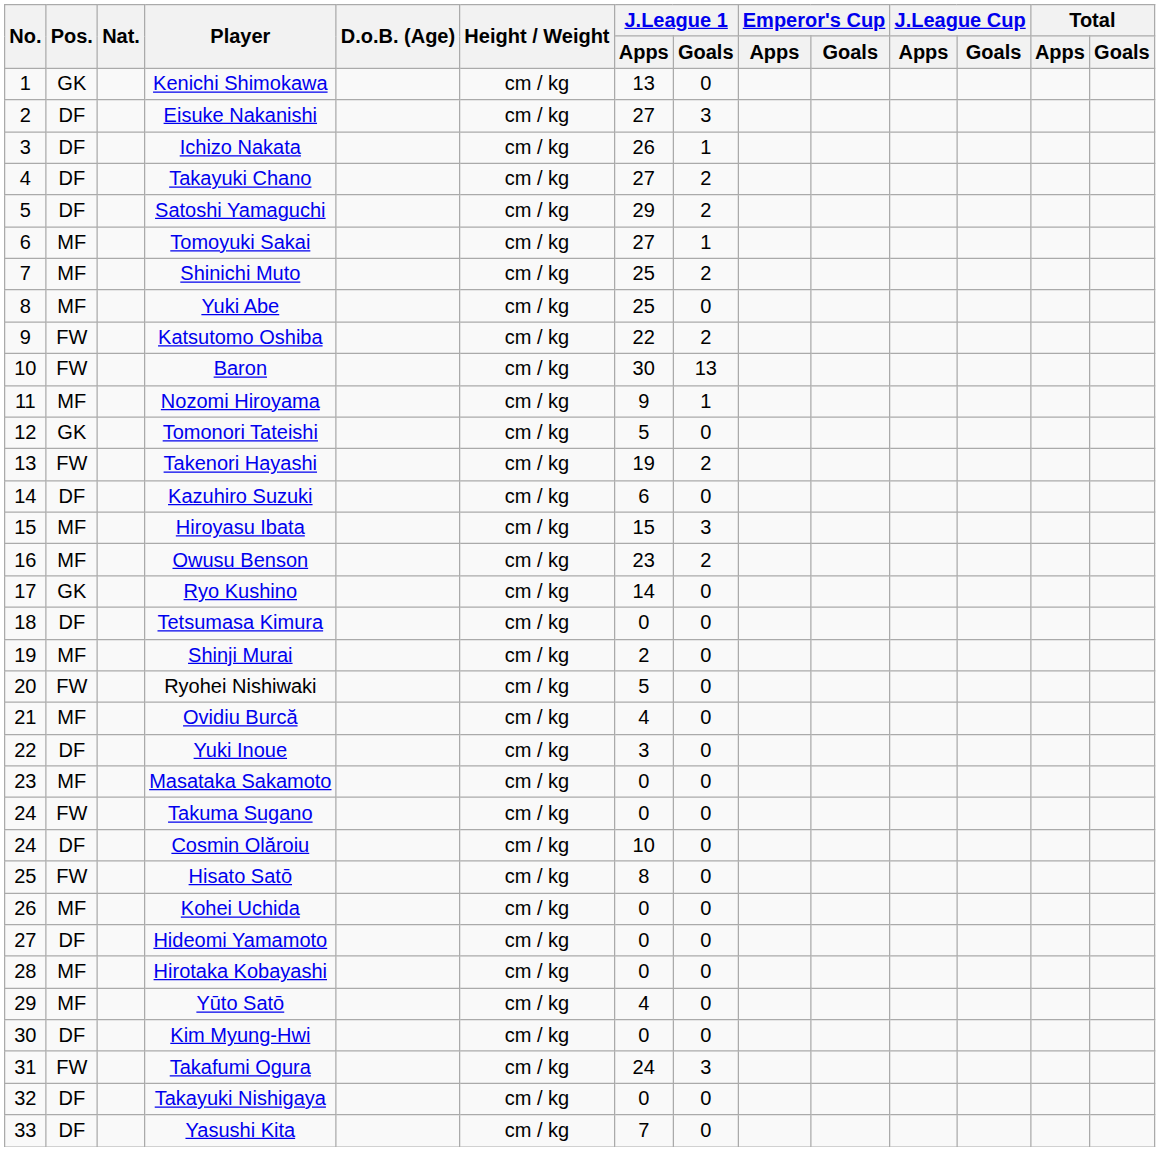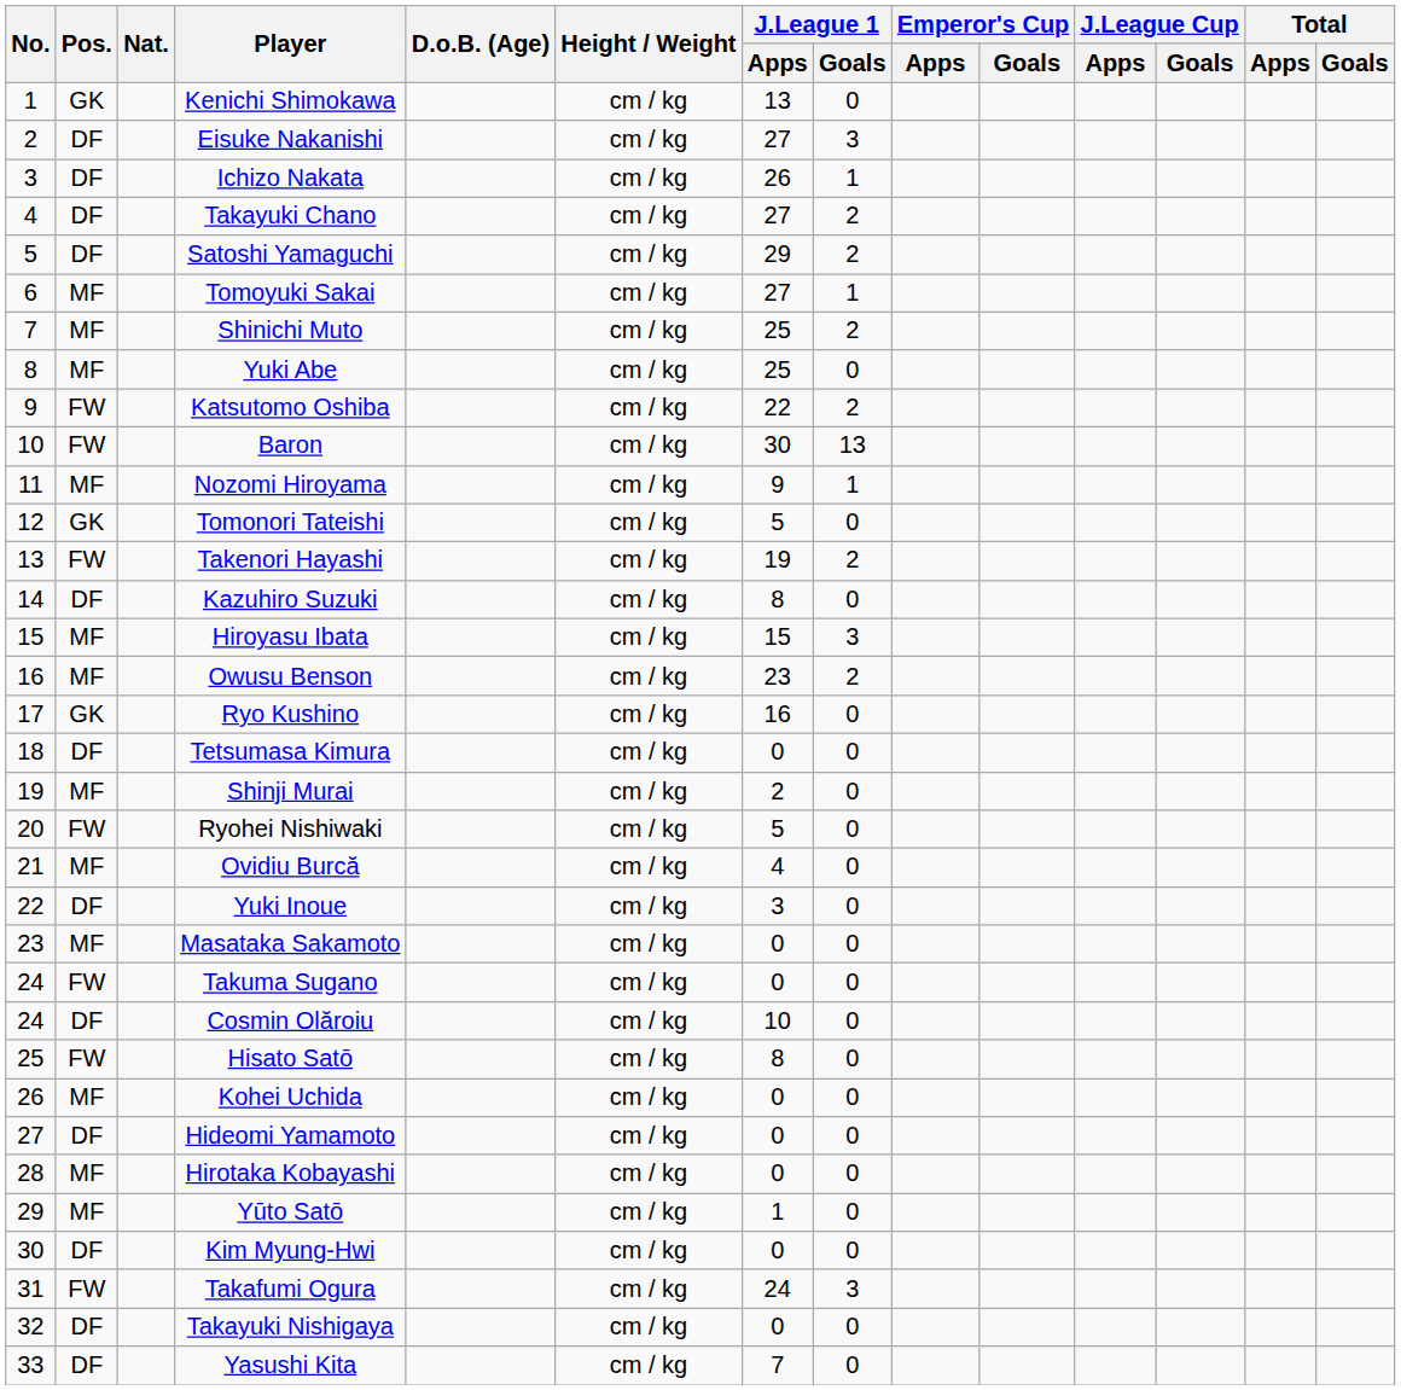 <table class="wikitable" style="text-align:center;">
 <tr>
 <th rowspan="2">No.</th>
 <th rowspan="2">Pos.</th>
 <th rowspan="2">Nat.</th>
 <th rowspan="2">Player</th>
 <th rowspan="2">D.o.B. (Age)</th>
 <th rowspan="2">Height / Weight</th>
 <th colspan="2"><a href='#'>J.League 1</a></th>
 <th colspan="2"><a href='#'>Emperor's Cup</a></th>
 <th colspan="2"><a href='#'>J.League Cup</a></th>
 <th colspan="2">Total</th>
 </tr>
 <tr>
 <th>Apps</th>
 <th>Goals</th>
 <th>Apps</th>
 <th>Goals</th>
 <th>Apps</th>
 <th>Goals</th>
 <th>Apps</th>
 <th>Goals</th>
 </tr>
 <tr>
 <td>1</td>
 <td>GK</td>
 <td></td>
 <td><a href='#'>Kenichi Shimokawa</a></td>
 <td></td>
 <td>cm / kg</td>
 <td>13</td>
 <td>0</td>
 <td></td>
 <td></td>
 <td></td>
 <td></td>
 <td></td>
 <td></td>
 </tr>
 <tr>
 <td>2</td>
 <td>DF</td>
 <td></td>
 <td><a href='#'>Eisuke Nakanishi</a></td>
 <td></td>
 <td>cm / kg</td>
 <td>27</td>
 <td>3</td>
 <td></td>
 <td></td>
 <td></td>
 <td></td>
 <td></td>
 <td></td>
 </tr>
 <tr>
 <td>3</td>
 <td>DF</td>
 <td></td>
 <td><a href='#'>Ichizo Nakata</a></td>
 <td></td>
 <td>cm / kg</td>
 <td>26</td>
 <td>1</td>
 <td></td>
 <td></td>
 <td></td>
 <td></td>
 <td></td>
 <td></td>
 </tr>
 <tr>
 <td>4</td>
 <td>DF</td>
 <td></td>
 <td><a href='#'>Takayuki Chano</a></td>
 <td></td>
 <td>cm / kg</td>
 <td>27</td>
 <td>2</td>
 <td></td>
 <td></td>
 <td></td>
 <td></td>
 <td></td>
 <td></td>
 </tr>
 <tr>
 <td>5</td>
 <td>DF</td>
 <td></td>
 <td><a href='#'>Satoshi Yamaguchi</a></td>
 <td></td>
 <td>cm / kg</td>
 <td>29</td>
 <td>2</td>
 <td></td>
 <td></td>
 <td></td>
 <td></td>
 <td></td>
 <td></td>
 </tr>
 <tr>
 <td>6</td>
 <td>MF</td>
 <td></td>
 <td><a href='#'>Tomoyuki Sakai</a></td>
 <td></td>
 <td>cm / kg</td>
 <td>27</td>
 <td>1</td>
 <td></td>
 <td></td>
 <td></td>
 <td></td>
 <td></td>
 <td></td>
 </tr>
 <tr>
 <td>7</td>
 <td>MF</td>
 <td></td>
 <td><a href='#'>Shinichi Muto</a></td>
 <td></td>
 <td>cm / kg</td>
 <td>25</td>
 <td>2</td>
 <td></td>
 <td></td>
 <td></td>
 <td></td>
 <td></td>
 <td></td>
 </tr>
 <tr>
 <td>8</td>
 <td>MF</td>
 <td></td>
 <td><a href='#'>Yuki Abe</a></td>
 <td></td>
 <td>cm / kg</td>
 <td>25</td>
 <td>0</td>
 <td></td>
 <td></td>
 <td></td>
 <td></td>
 <td></td>
 <td></td>
 </tr>
 <tr>
 <td>9</td>
 <td>FW</td>
 <td></td>
 <td><a href='#'>Katsutomo Oshiba</a></td>
 <td></td>
 <td>cm / kg</td>
 <td>22</td>
 <td>2</td>
 <td></td>
 <td></td>
 <td></td>
 <td></td>
 <td></td>
 <td></td>
 </tr>
 <tr>
 <td>10</td>
 <td>FW</td>
 <td></td>
 <td><a href='#'>Baron</a></td>
 <td></td>
 <td>cm / kg</td>
 <td>30</td>
 <td>13</td>
 <td></td>
 <td></td>
 <td></td>
 <td></td>
 <td></td>
 <td></td>
 </tr>
 <tr>
 <td>11</td>
 <td>MF</td>
 <td></td>
 <td><a href='#'>Nozomi Hiroyama</a></td>
 <td></td>
 <td>cm / kg</td>
 <td>9</td>
 <td>1</td>
 <td></td>
 <td></td>
 <td></td>
 <td></td>
 <td></td>
 <td></td>
 </tr>
 <tr>
 <td>12</td>
 <td>GK</td>
 <td></td>
 <td><a href='#'>Tomonori Tateishi</a></td>
 <td></td>
 <td>cm / kg</td>
 <td>5</td>
 <td>0</td>
 <td></td>
 <td></td>
 <td></td>
 <td></td>
 <td></td>
 <td></td>
 </tr>
 <tr>
 <td>13</td>
 <td>FW</td>
 <td></td>
 <td><a href='#'>Takenori Hayashi</a></td>
 <td></td>
 <td>cm / kg</td>
 <td>19</td>
 <td>2</td>
 <td></td>
 <td></td>
 <td></td>
 <td></td>
 <td></td>
 <td></td>
 </tr>
 <tr>
 <td>14</td>
 <td>DF</td>
 <td></td>
 <td><a href='#'>Kazuhiro Suzuki</a></td>
 <td></td>
 <td>cm / kg</td>
-<td>6</td>
+<td>8</td>
 <td>0</td>
 <td></td>
 <td></td>
 <td></td>
 <td></td>
 <td></td>
 <td></td>
 </tr>
 <tr>
 <td>15</td>
 <td>MF</td>
 <td></td>
 <td><a href='#'>Hiroyasu Ibata</a></td>
 <td></td>
 <td>cm / kg</td>
 <td>15</td>
 <td>3</td>
 <td></td>
 <td></td>
 <td></td>
 <td></td>
 <td></td>
 <td></td>
 </tr>
 <tr>
 <td>16</td>
 <td>MF</td>
 <td></td>
 <td><a href='#'>Owusu Benson</a></td>
 <td></td>
 <td>cm / kg</td>
 <td>23</td>
 <td>2</td>
 <td></td>
 <td></td>
 <td></td>
 <td></td>
 <td></td>
 <td></td>
 </tr>
 <tr>
 <td>17</td>
 <td>GK</td>
 <td></td>
 <td><a href='#'>Ryo Kushino</a></td>
 <td></td>
 <td>cm / kg</td>
-<td>14</td>
+<td>16</td>
 <td>0</td>
 <td></td>
 <td></td>
 <td></td>
 <td></td>
 <td></td>
 <td></td>
 </tr>
 <tr>
 <td>18</td>
 <td>DF</td>
 <td></td>
 <td><a href='#'>Tetsumasa Kimura</a></td>
 <td></td>
 <td>cm / kg</td>
 <td>0</td>
 <td>0</td>
 <td></td>
 <td></td>
 <td></td>
 <td></td>
 <td></td>
 <td></td>
 </tr>
 <tr>
 <td>19</td>
 <td>MF</td>
 <td></td>
 <td><a href='#'>Shinji Murai</a></td>
 <td></td>
 <td>cm / kg</td>
 <td>2</td>
 <td>0</td>
 <td></td>
 <td></td>
 <td></td>
 <td></td>
 <td></td>
 <td></td>
 </tr>
 <tr>
 <td>20</td>
 <td>FW</td>
 <td></td>
 <td>Ryohei Nishiwaki</td>
 <td></td>
 <td>cm / kg</td>
 <td>5</td>
 <td>0</td>
 <td></td>
 <td></td>
 <td></td>
 <td></td>
 <td></td>
 <td></td>
 </tr>
 <tr>
 <td>21</td>
 <td>MF</td>
 <td></td>
 <td><a href='#'>Ovidiu Burcă</a></td>
 <td></td>
 <td>cm / kg</td>
 <td>4</td>
 <td>0</td>
 <td></td>
 <td></td>
 <td></td>
 <td></td>
 <td></td>
 <td></td>
 </tr>
 <tr>
 <td>22</td>
 <td>DF</td>
 <td></td>
 <td><a href='#'>Yuki Inoue</a></td>
 <td></td>
 <td>cm / kg</td>
 <td>3</td>
 <td>0</td>
 <td></td>
 <td></td>
 <td></td>
 <td></td>
 <td></td>
 <td></td>
 </tr>
 <tr>
 <td>23</td>
 <td>MF</td>
 <td></td>
 <td><a href='#'>Masataka Sakamoto</a></td>
 <td></td>
 <td>cm / kg</td>
 <td>0</td>
 <td>0</td>
 <td></td>
 <td></td>
 <td></td>
 <td></td>
 <td></td>
 <td></td>
 </tr>
 <tr>
 <td>24</td>
 <td>FW</td>
 <td></td>
 <td><a href='#'>Takuma Sugano</a></td>
 <td></td>
 <td>cm / kg</td>
 <td>0</td>
 <td>0</td>
 <td></td>
 <td></td>
 <td></td>
 <td></td>
 <td></td>
 <td></td>
 </tr>
 <tr>
 <td>24</td>
 <td>DF</td>
 <td></td>
 <td><a href='#'>Cosmin Olăroiu</a></td>
 <td></td>
 <td>cm / kg</td>
 <td>10</td>
 <td>0</td>
 <td></td>
 <td></td>
 <td></td>
 <td></td>
 <td></td>
 <td></td>
 </tr>
 <tr>
 <td>25</td>
 <td>FW</td>
 <td></td>
 <td><a href='#'>Hisato Satō</a></td>
 <td></td>
 <td>cm / kg</td>
 <td>8</td>
 <td>0</td>
 <td></td>
 <td></td>
 <td></td>
 <td></td>
 <td></td>
 <td></td>
 </tr>
 <tr>
 <td>26</td>
 <td>MF</td>
 <td></td>
 <td><a href='#'>Kohei Uchida</a></td>
 <td></td>
 <td>cm / kg</td>
 <td>0</td>
 <td>0</td>
 <td></td>
 <td></td>
 <td></td>
 <td></td>
 <td></td>
 <td></td>
 </tr>
 <tr>
 <td>27</td>
 <td>DF</td>
 <td></td>
 <td><a href='#'>Hideomi Yamamoto</a></td>
 <td></td>
 <td>cm / kg</td>
 <td>0</td>
 <td>0</td>
 <td></td>
 <td></td>
 <td></td>
 <td></td>
 <td></td>
 <td></td>
 </tr>
 <tr>
 <td>28</td>
 <td>MF</td>
 <td></td>
 <td><a href='#'>Hirotaka Kobayashi</a></td>
 <td></td>
 <td>cm / kg</td>
 <td>0</td>
 <td>0</td>
 <td></td>
 <td></td>
 <td></td>
 <td></td>
 <td></td>
 <td></td>
 </tr>
 <tr>
 <td>29</td>
 <td>MF</td>
 <td></td>
 <td><a href='#'>Yūto Satō</a></td>
 <td></td>
 <td>cm / kg</td>
-<td>4</td>
+<td>1</td>
 <td>0</td>
 <td></td>
 <td></td>
 <td></td>
 <td></td>
 <td></td>
 <td></td>
 </tr>
 <tr>
 <td>30</td>
 <td>DF</td>
 <td></td>
 <td><a href='#'>Kim Myung-Hwi</a></td>
 <td></td>
 <td>cm / kg</td>
 <td>0</td>
 <td>0</td>
 <td></td>
 <td></td>
 <td></td>
 <td></td>
 <td></td>
 <td></td>
 </tr>
 <tr>
 <td>31</td>
 <td>FW</td>
 <td></td>
 <td><a href='#'>Takafumi Ogura</a></td>
 <td></td>
 <td>cm / kg</td>
 <td>24</td>
 <td>3</td>
 <td></td>
 <td></td>
 <td></td>
 <td></td>
 <td></td>
 <td></td>
 </tr>
 <tr>
 <td>32</td>
 <td>DF</td>
 <td></td>
 <td><a href='#'>Takayuki Nishigaya</a></td>
 <td></td>
 <td>cm / kg</td>
 <td>0</td>
 <td>0</td>
 <td></td>
 <td></td>
 <td></td>
 <td></td>
 <td></td>
 <td></td>
 </tr>
 <tr>
 <td>33</td>
 <td>DF</td>
 <td></td>
 <td><a href='#'>Yasushi Kita</a></td>
 <td></td>
 <td>cm / kg</td>
 <td>7</td>
 <td>0</td>
 <td></td>
 <td></td>
 <td></td>
 <td></td>
 <td></td>
 <td></td>
 </tr>
 </table>
